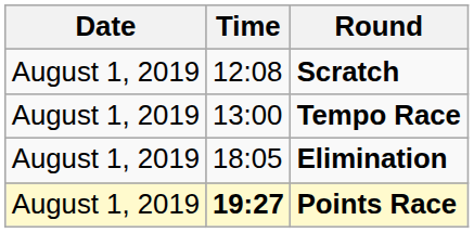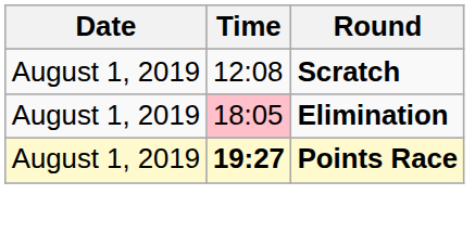 <table class="wikitable">
 <tr>
 <th>Date</th>
 <th>Time</th>
 <th>Round</th>
 </tr>
 <tr>
 <td>August 1, 2019</td>
 <td>12:08</td>
 <td><strong>Scratch</strong></td>
 </tr>
 <tr>
 <td>August 1, 2019</td>
-<td>13:00</td>
-<td><strong>Tempo Race</strong></td>
-</tr>
-<tr>
-<td>August 1, 2019</td>
-<td>18:05</td>
+<td style="background: pink;">18:05</td>
 <td><strong>Elimination</strong></td>
 </tr>
 <tr style=background:lemonchiffon>
 <td>August 1, 2019</td>
 <td><strong>19:27</strong></td>
 <td><strong>Points Race </strong></td>
 </tr>
 </table>
